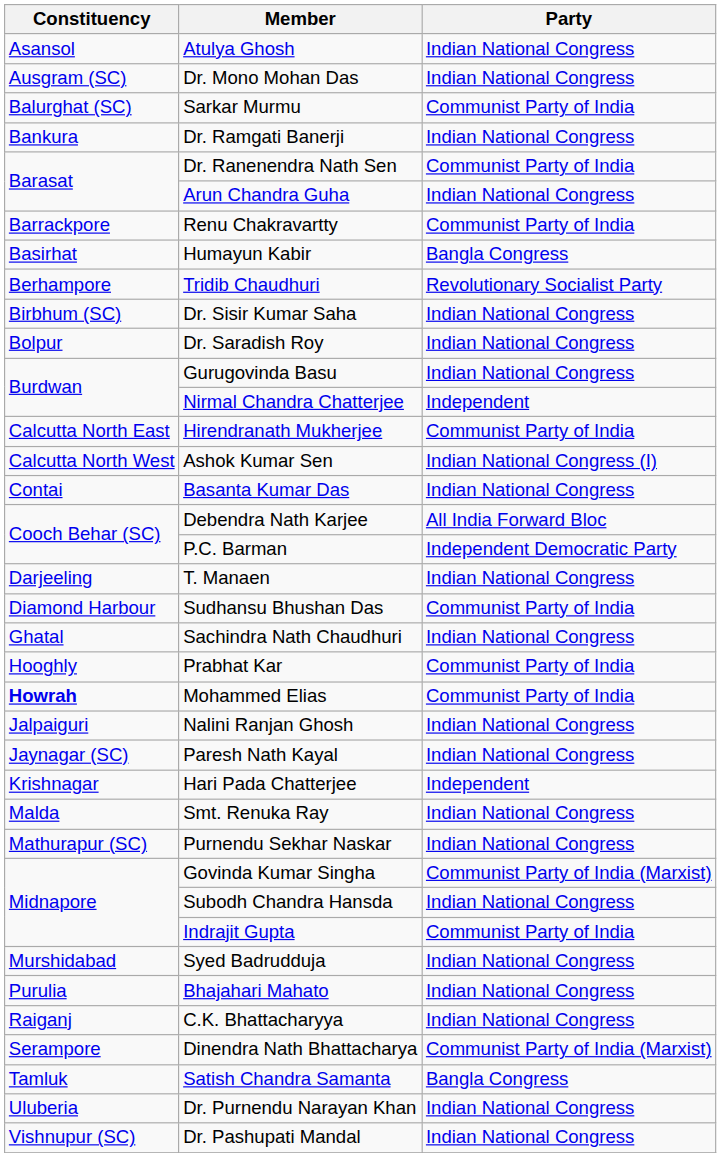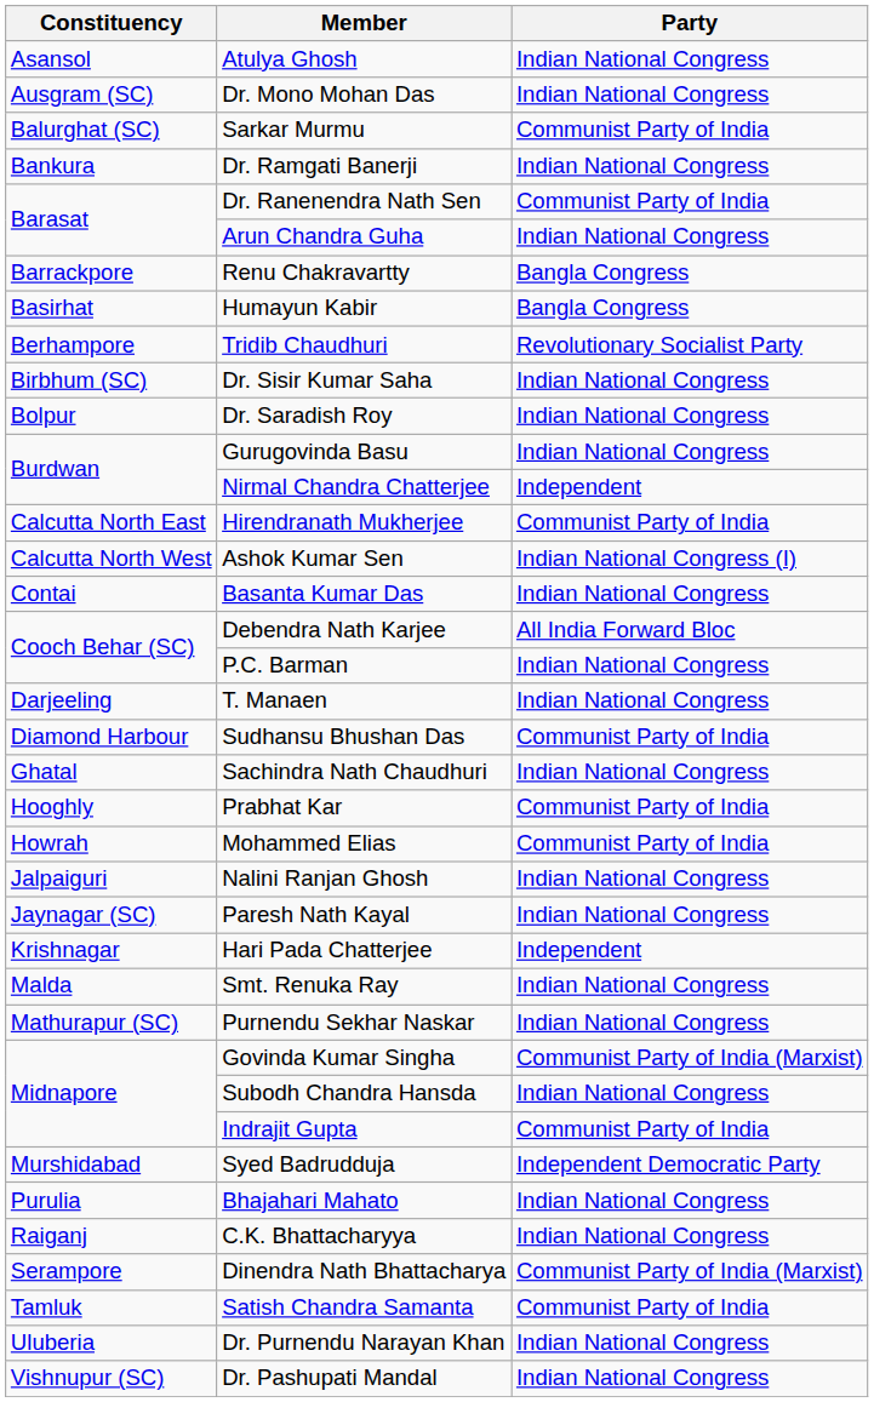 <table class="wikitable sortable">
 <tr>
 <th>Constituency</th>
 <th>Member</th>
 <th>Party</th>
 </tr>
 <tr>
 <td><a href='#'>Asansol</a></td>
 <td><a href='#'>Atulya Ghosh</a></td>
 <td><a href='#'>Indian National Congress</a></td>
 </tr>
 <tr>
 <td><a href='#'>Ausgram (SC)</a></td>
 <td>Dr. Mono Mohan Das</td>
 <td><a href='#'>Indian National Congress</a></td>
 </tr>
 <tr>
 <td><a href='#'>Balurghat (SC)</a></td>
 <td>Sarkar Murmu</td>
 <td><a href='#'>Communist Party of India</a></td>
 </tr>
 <tr>
 <td><a href='#'>Bankura</a></td>
 <td>Dr. Ramgati Banerji</td>
 <td><a href='#'>Indian National Congress</a></td>
 </tr>
 <tr>
 <td rowspan=2><a href='#'>Barasat</a></td>
 <td>Dr. Ranenendra Nath Sen</td>
 <td><a href='#'>Communist Party of India</a></td>
 </tr>
 <tr>
 <td><a href='#'>Arun Chandra Guha</a></td>
 <td><a href='#'>Indian National Congress</a></td>
 </tr>
 <tr>
 <td><a href='#'>Barrackpore</a></td>
 <td>Renu Chakravartty</td>
-<td><a href='#'>Communist Party of India</a></td>
+<td><a href='#'>Bangla Congress</a></td>
 </tr>
 <tr>
 <td><a href='#'>Basirhat</a></td>
 <td>Humayun Kabir</td>
 <td><a href='#'>Bangla Congress</a></td>
 </tr>
 <tr>
 <td><a href='#'>Berhampore</a></td>
 <td><a href='#'>Tridib Chaudhuri</a></td>
 <td><a href='#'>Revolutionary Socialist Party</a></td>
 </tr>
 <tr>
 <td><a href='#'>Birbhum (SC)</a></td>
 <td>Dr. Sisir Kumar Saha</td>
 <td><a href='#'>Indian National Congress</a></td>
 </tr>
 <tr>
 <td><a href='#'>Bolpur</a></td>
 <td>Dr. Saradish Roy</td>
 <td><a href='#'>Indian National Congress</a></td>
 </tr>
 <tr>
 <td rowspan=2><a href='#'>Burdwan</a></td>
 <td>Gurugovinda Basu</td>
 <td><a href='#'>Indian National Congress</a></td>
 </tr>
 <tr>
 <td><a href='#'>Nirmal Chandra Chatterjee</a></td>
 <td><a href='#'>Independent</a></td>
 </tr>
 <tr>
 <td><a href='#'>Calcutta North East</a></td>
 <td><a href='#'>Hirendranath Mukherjee</a></td>
 <td><a href='#'>Communist Party of India</a></td>
 </tr>
 <tr>
 <td><a href='#'>Calcutta North West</a></td>
 <td>Ashok Kumar Sen</td>
 <td><a href='#'>Indian National Congress (I)</a></td>
 </tr>
 <tr>
 <td><a href='#'>Contai</a></td>
 <td><a href='#'>Basanta Kumar Das</a></td>
 <td><a href='#'>Indian National Congress</a></td>
 </tr>
 <tr>
 <td rowspan=2><a href='#'>Cooch Behar (SC)</a></td>
 <td>Debendra Nath Karjee</td>
 <td><a href='#'>All India Forward Bloc</a></td>
 </tr>
 <tr>
 <td>P.C. Barman</td>
-<td><a href='#'>Independent Democratic Party</a></td>
+<td><a href='#'>Indian National Congress</a></td>
 </tr>
 <tr>
 <td><a href='#'>Darjeeling</a></td>
 <td>T. Manaen</td>
 <td><a href='#'>Indian National Congress</a></td>
 </tr>
 <tr>
 <td><a href='#'>Diamond Harbour</a></td>
 <td>Sudhansu Bhushan Das</td>
 <td><a href='#'>Communist Party of India</a></td>
 </tr>
 <tr>
 <td><a href='#'>Ghatal</a></td>
 <td>Sachindra Nath Chaudhuri</td>
 <td><a href='#'>Indian National Congress</a></td>
 </tr>
 <tr>
 <td><a href='#'>Hooghly</a></td>
 <td>Prabhat Kar</td>
 <td><a href='#'>Communist Party of India</a></td>
 </tr>
 <tr>
-<td><strong><a href='#'>Howrah</a></strong></td>
+<td><a href='#'>Howrah</a></td>
 <td>Mohammed Elias</td>
 <td><a href='#'>Communist Party of India</a></td>
 </tr>
 <tr>
 <td><a href='#'>Jalpaiguri</a></td>
 <td>Nalini Ranjan Ghosh</td>
 <td><a href='#'>Indian National Congress</a></td>
 </tr>
 <tr>
 <td><a href='#'>Jaynagar (SC)</a></td>
 <td>Paresh Nath Kayal</td>
 <td><a href='#'>Indian National Congress</a></td>
 </tr>
 <tr>
 <td><a href='#'>Krishnagar</a></td>
 <td>Hari Pada Chatterjee</td>
 <td><a href='#'>Independent</a></td>
 </tr>
 <tr>
 <td><a href='#'>Malda</a></td>
 <td>Smt. Renuka Ray</td>
 <td><a href='#'>Indian National Congress</a></td>
 </tr>
 <tr>
 <td><a href='#'>Mathurapur (SC)</a></td>
 <td>Purnendu Sekhar Naskar</td>
 <td><a href='#'>Indian National Congress</a></td>
 </tr>
 <tr>
 <td rowspan=3><a href='#'>Midnapore</a></td>
 <td>Govinda Kumar Singha</td>
 <td><a href='#'>Communist Party of India (Marxist)</a></td>
 </tr>
 <tr>
 <td>Subodh Chandra Hansda</td>
 <td><a href='#'>Indian National Congress</a></td>
 </tr>
 <tr>
 <td><a href='#'>Indrajit Gupta</a></td>
 <td><a href='#'>Communist Party of India</a></td>
 </tr>
 <tr>
 <td><a href='#'>Murshidabad</a></td>
 <td>Syed Badrudduja</td>
-<td><a href='#'>Indian National Congress</a></td>
+<td><a href='#'>Independent Democratic Party</a></td>
 </tr>
 <tr>
 <td><a href='#'>Purulia</a></td>
 <td><a href='#'>Bhajahari Mahato</a></td>
 <td><a href='#'>Indian National Congress</a></td>
 </tr>
 <tr>
 <td><a href='#'>Raiganj</a></td>
 <td>C.K. Bhattacharyya</td>
 <td><a href='#'>Indian National Congress</a></td>
 </tr>
 <tr>
 <td><a href='#'>Serampore</a></td>
 <td>Dinendra Nath Bhattacharya</td>
 <td><a href='#'>Communist Party of India (Marxist)</a></td>
 </tr>
 <tr>
 <td><a href='#'>Tamluk</a></td>
 <td><a href='#'>Satish Chandra Samanta</a></td>
-<td><a href='#'>Bangla Congress</a></td>
+<td><a href='#'>Communist Party of India</a></td>
 </tr>
 <tr>
 <td><a href='#'>Uluberia</a></td>
 <td>Dr. Purnendu Narayan Khan</td>
 <td><a href='#'>Indian National Congress</a></td>
 </tr>
 <tr>
 <td><a href='#'>Vishnupur (SC)</a></td>
 <td>Dr. Pashupati Mandal</td>
 <td><a href='#'>Indian National Congress</a></td>
 </tr>
 <tr>
 </tr>
 </table>
